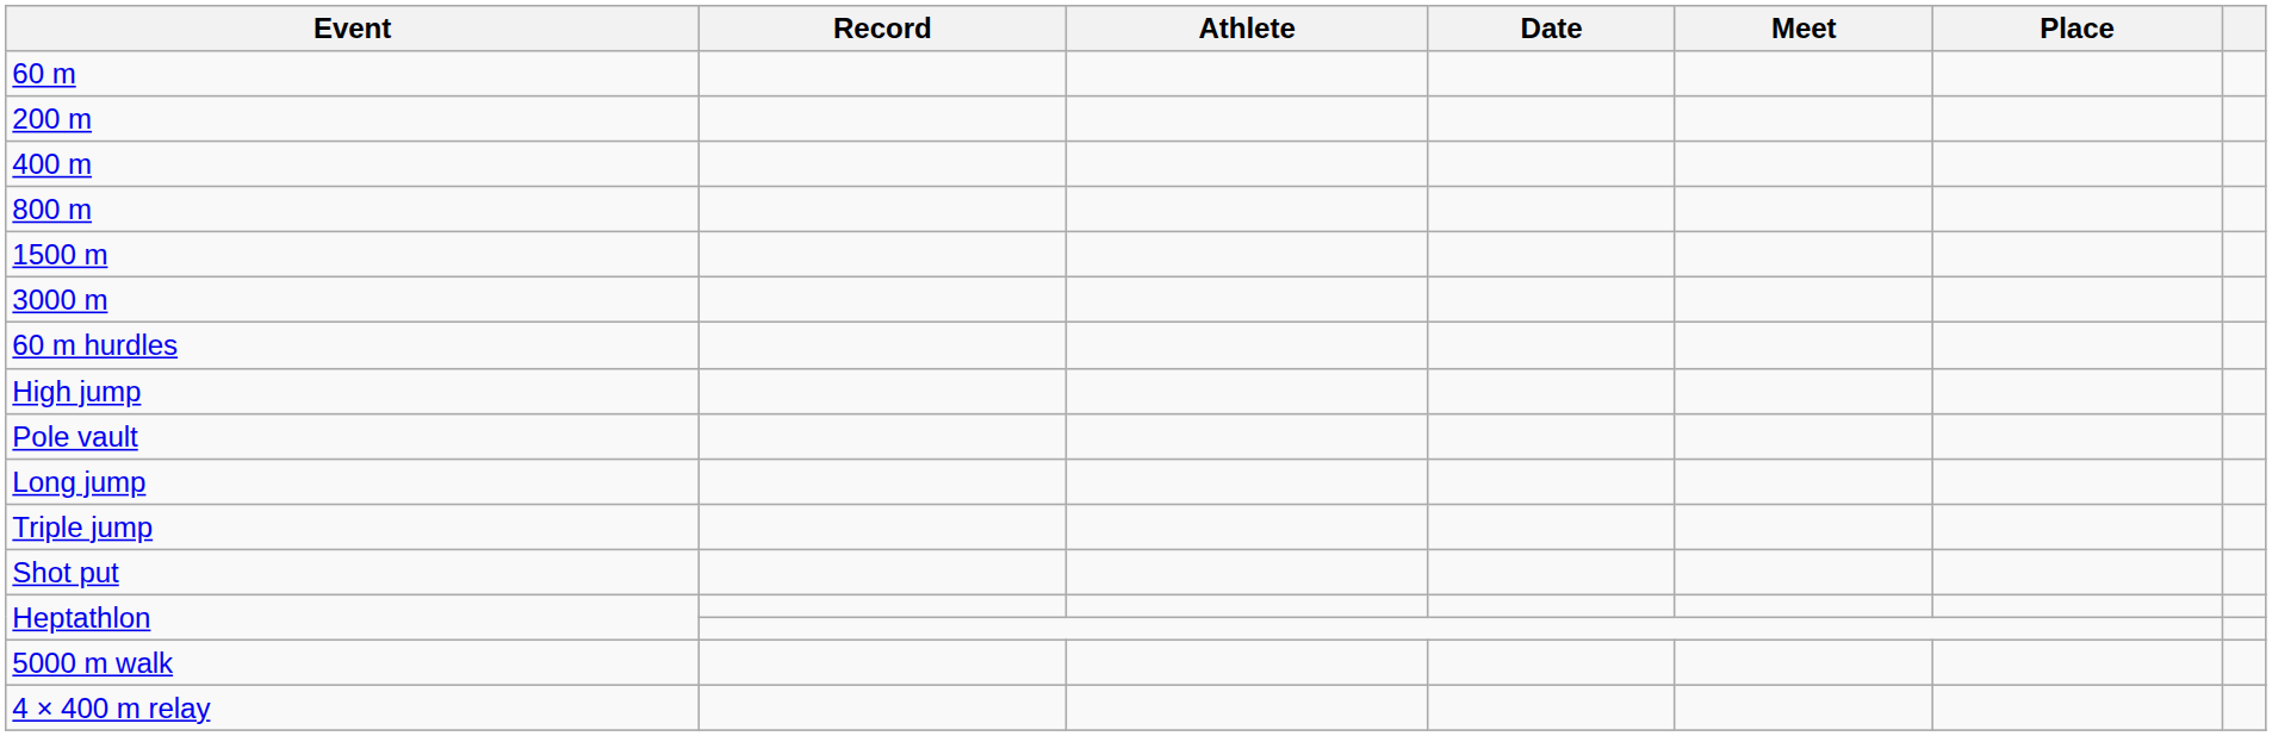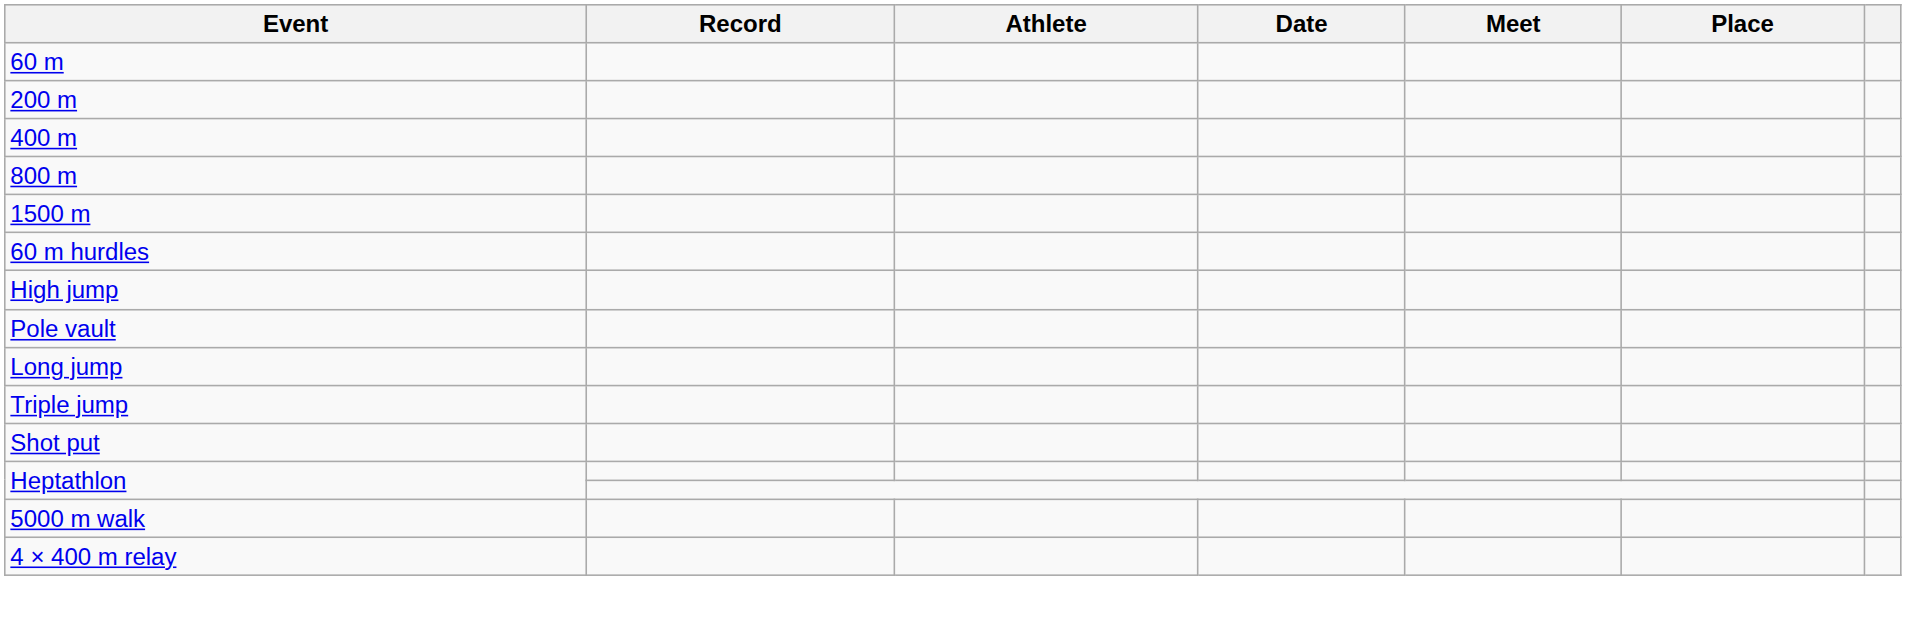 <table class="wikitable" style="font-size:95%; width: 95%;">
 <tr>
 <th>Event</th>
 <th>Record</th>
 <th>Athlete</th>
 <th>Date</th>
 <th>Meet</th>
 <th>Place</th>
 <th></th>
 </tr>
 <tr>
 <td><a href='#'>60 m</a></td>
 <td></td>
 <td></td>
 <td></td>
 <td></td>
 <td></td>
 <td></td>
 </tr>
 <tr>
 <td><a href='#'>200 m</a></td>
 <td></td>
 <td></td>
 <td></td>
 <td></td>
 <td></td>
 <td></td>
 </tr>
 <tr>
 <td><a href='#'>400 m</a></td>
 <td></td>
 <td></td>
 <td></td>
 <td></td>
 <td></td>
 <td></td>
 </tr>
 <tr>
 <td><a href='#'>800 m</a></td>
 <td></td>
 <td></td>
 <td></td>
 <td></td>
 <td></td>
 <td></td>
 </tr>
 <tr>
 <td><a href='#'>1500 m</a></td>
-<td></td>
-<td></td>
-<td></td>
-<td></td>
-<td></td>
-<td></td>
-</tr>
-<tr>
-<td><a href='#'>3000 m</a></td>
 <td></td>
 <td></td>
 <td></td>
 <td></td>
 <td></td>
 <td></td>
 </tr>
 <tr>
 <td><a href='#'>60 m hurdles</a></td>
 <td></td>
 <td></td>
 <td></td>
 <td></td>
 <td></td>
 <td></td>
 </tr>
 <tr>
 <td><a href='#'>High jump</a></td>
 <td></td>
 <td></td>
 <td></td>
 <td></td>
 <td></td>
 <td></td>
 </tr>
 <tr>
 <td><a href='#'>Pole vault</a></td>
 <td></td>
 <td></td>
 <td></td>
 <td></td>
 <td></td>
 <td></td>
 </tr>
 <tr>
 <td><a href='#'>Long jump</a></td>
 <td></td>
 <td></td>
 <td></td>
 <td></td>
 <td></td>
 <td></td>
 </tr>
 <tr>
 <td><a href='#'>Triple jump</a></td>
 <td></td>
 <td></td>
 <td></td>
 <td></td>
 <td></td>
 <td></td>
 </tr>
 <tr>
 <td><a href='#'>Shot put</a></td>
 <td></td>
 <td></td>
 <td></td>
 <td></td>
 <td></td>
 <td></td>
 </tr>
 <tr>
 <td rowspan=2><a href='#'>Heptathlon</a></td>
 <td></td>
 <td></td>
 <td></td>
 <td></td>
 <td></td>
 <td></td>
 </tr>
 <tr>
 <td colspan=5></td>
 <td></td>
 </tr>
 <tr>
 <td><a href='#'>5000 m walk</a></td>
 <td></td>
 <td></td>
 <td></td>
 <td></td>
 <td></td>
 <td></td>
 </tr>
 <tr>
 <td><a href='#'>4 × 400 m relay</a></td>
 <td></td>
 <td></td>
 <td></td>
 <td></td>
 <td></td>
 <td></td>
 </tr>
 </table>
